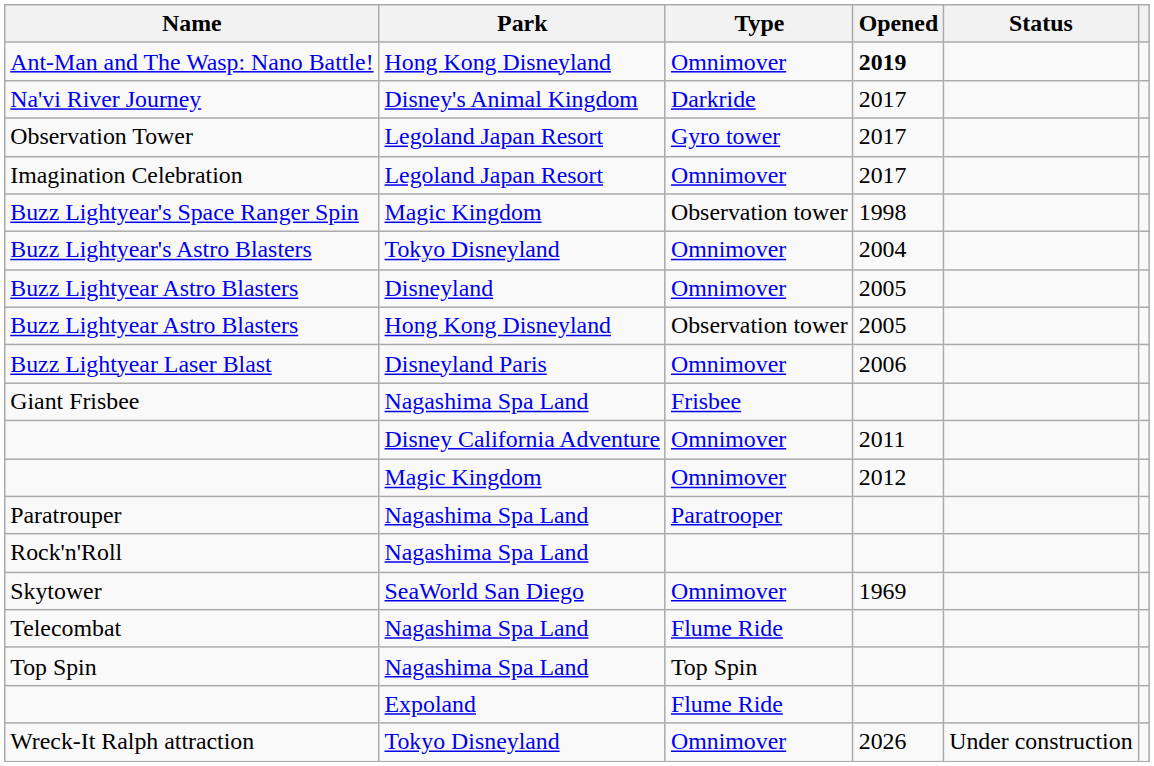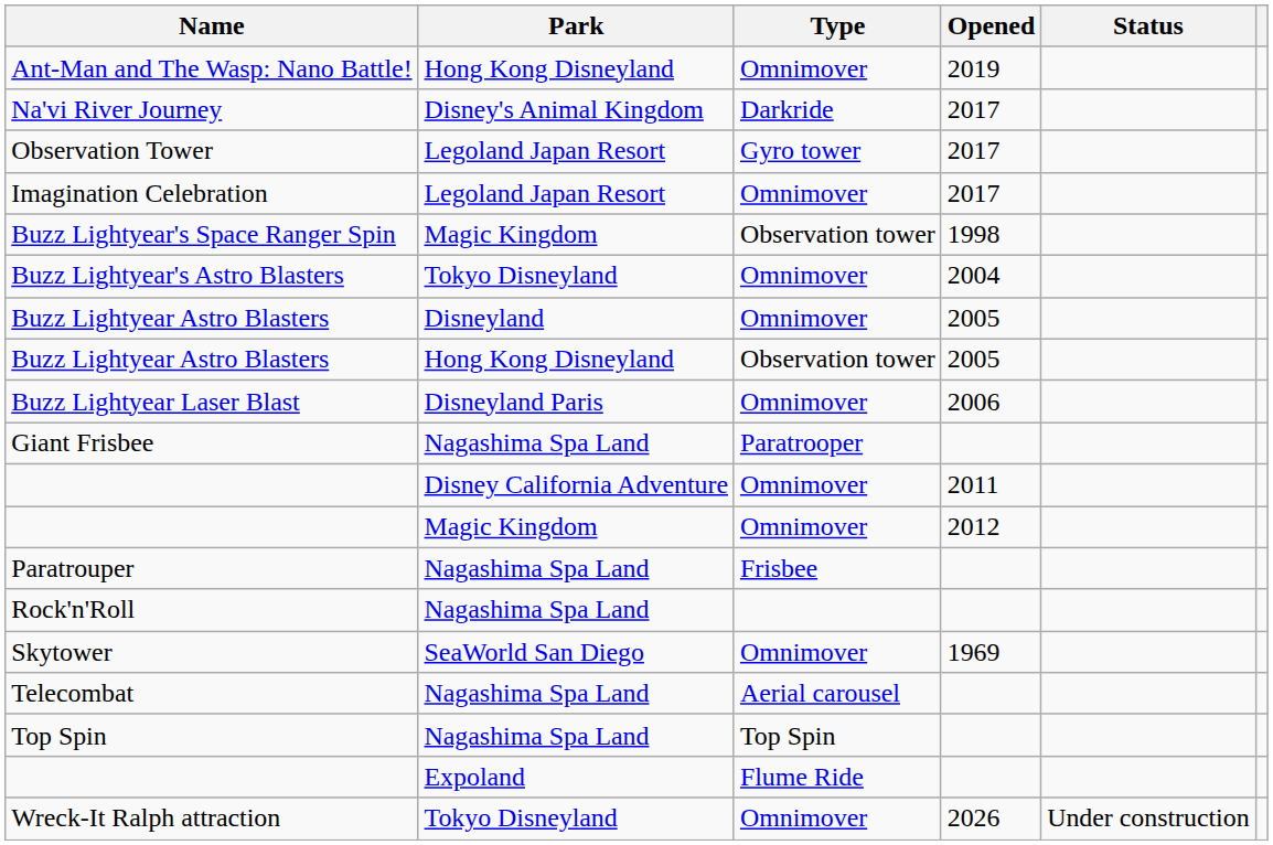 <table class="wikitable sortable">
 <tr>
 <th>Name</th>
 <th>Park</th>
 <th>Type</th>
 <th>Opened</th>
 <th>Status</th>
 <th class="unsortable"></th>
 </tr>
 <tr>
 <td><a href='#'>Ant-Man and The Wasp: Nano Battle!</a></td>
 <td> <a href='#'>Hong Kong Disneyland</a></td>
 <td><a href='#'>Omnimover</a></td>
-<td><strong>2019</strong></td>
+<td>2019</td>
 <td></td>
 <td></td>
 </tr>
 <tr>
 <td><a href='#'>Na'vi River Journey</a></td>
 <td> <a href='#'>Disney's Animal Kingdom</a></td>
 <td><a href='#'>Darkride</a></td>
 <td>2017</td>
 <td></td>
 <td></td>
 </tr>
 <tr>
 <td>Observation Tower</td>
 <td> <a href='#'>Legoland Japan Resort</a></td>
 <td><a href='#'>Gyro tower</a></td>
 <td>2017</td>
 <td></td>
 <td></td>
 </tr>
 <tr>
 <td>Imagination Celebration</td>
 <td> <a href='#'>Legoland Japan Resort</a></td>
 <td><a href='#'>Omnimover</a></td>
 <td>2017</td>
 <td></td>
 <td></td>
 </tr>
 <tr>
 <td><a href='#'>Buzz Lightyear's Space Ranger Spin</a></td>
 <td> <a href='#'>Magic Kingdom</a></td>
 <td>Observation tower</td>
 <td>1998</td>
 <td></td>
 <td></td>
 </tr>
 <tr>
 <td><a href='#'>Buzz Lightyear's Astro Blasters</a></td>
 <td> <a href='#'>Tokyo Disneyland</a></td>
 <td><a href='#'>Omnimover</a></td>
 <td>2004</td>
 <td></td>
 <td></td>
 </tr>
 <tr>
 <td><a href='#'>Buzz Lightyear Astro Blasters</a></td>
 <td> <a href='#'>Disneyland</a></td>
 <td><a href='#'>Omnimover</a></td>
 <td>2005</td>
 <td></td>
 <td></td>
 </tr>
 <tr>
 <td><a href='#'>Buzz Lightyear Astro Blasters</a></td>
 <td> <a href='#'>Hong Kong Disneyland</a></td>
 <td>Observation tower</td>
 <td>2005</td>
 <td></td>
 <td></td>
 </tr>
 <tr>
 <td><a href='#'>Buzz Lightyear Laser Blast</a></td>
 <td> <a href='#'>Disneyland Paris</a></td>
 <td><a href='#'>Omnimover</a></td>
 <td>2006</td>
 <td></td>
 <td></td>
 </tr>
 <tr>
 <td>Giant Frisbee</td>
 <td> <a href='#'>Nagashima Spa Land</a></td>
-<td><a href='#'>Frisbee</a></td>
+<td><a href='#'>Paratrooper</a></td>
 <td></td>
 <td></td>
 <td></td>
 </tr>
 <tr>
 <td></td>
 <td> <a href='#'>Disney California Adventure</a></td>
 <td><a href='#'>Omnimover</a></td>
 <td>2011</td>
 <td></td>
 <td></td>
 </tr>
 <tr>
 <td></td>
 <td> <a href='#'>Magic Kingdom</a></td>
 <td><a href='#'>Omnimover</a></td>
 <td>2012</td>
 <td></td>
 <td></td>
 </tr>
 <tr>
 <td>Paratrouper</td>
 <td> <a href='#'>Nagashima Spa Land</a></td>
-<td><a href='#'>Paratrooper</a></td>
+<td><a href='#'>Frisbee</a></td>
 <td></td>
 <td></td>
 <td></td>
 </tr>
 <tr>
 <td>Rock'n'Roll</td>
 <td> <a href='#'>Nagashima Spa Land</a></td>
 <td></td>
 <td></td>
 <td></td>
 <td></td>
 </tr>
 <tr>
 <td>Skytower</td>
 <td> <a href='#'>SeaWorld San Diego</a></td>
 <td><a href='#'>Omnimover</a></td>
 <td>1969</td>
 <td></td>
 <td></td>
 </tr>
 <tr>
 <td>Telecombat</td>
 <td> <a href='#'>Nagashima Spa Land</a></td>
-<td><a href='#'>Flume Ride</a></td>
+<td><a href='#'>Aerial carousel</a></td>
 <td></td>
 <td></td>
 <td></td>
 </tr>
 <tr>
 <td>Top Spin</td>
 <td> <a href='#'>Nagashima Spa Land</a></td>
 <td>Top Spin</td>
 <td></td>
 <td></td>
 <td></td>
 </tr>
 <tr>
 <td></td>
 <td> <a href='#'>Expoland</a></td>
 <td><a href='#'>Flume Ride</a></td>
 <td></td>
 <td></td>
 <td></td>
 </tr>
 <tr>
 <td>Wreck-It Ralph attraction</td>
 <td> <a href='#'>Tokyo Disneyland</a></td>
 <td><a href='#'>Omnimover</a></td>
 <td>2026</td>
 <td>Under construction</td>
 <td></td>
 </tr>
 </table>
